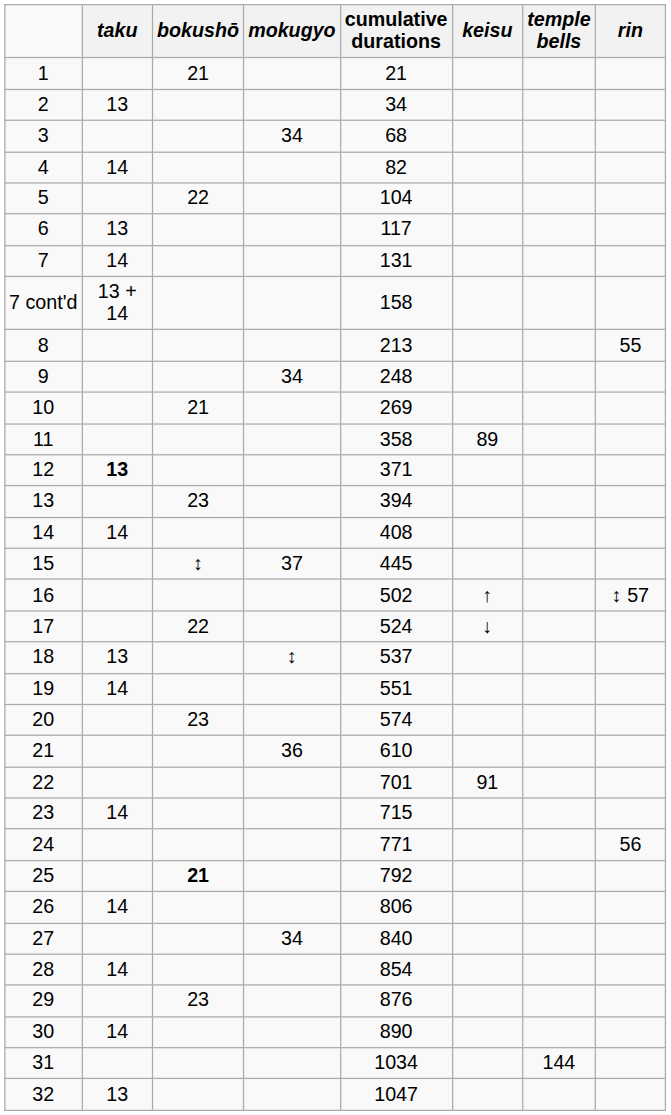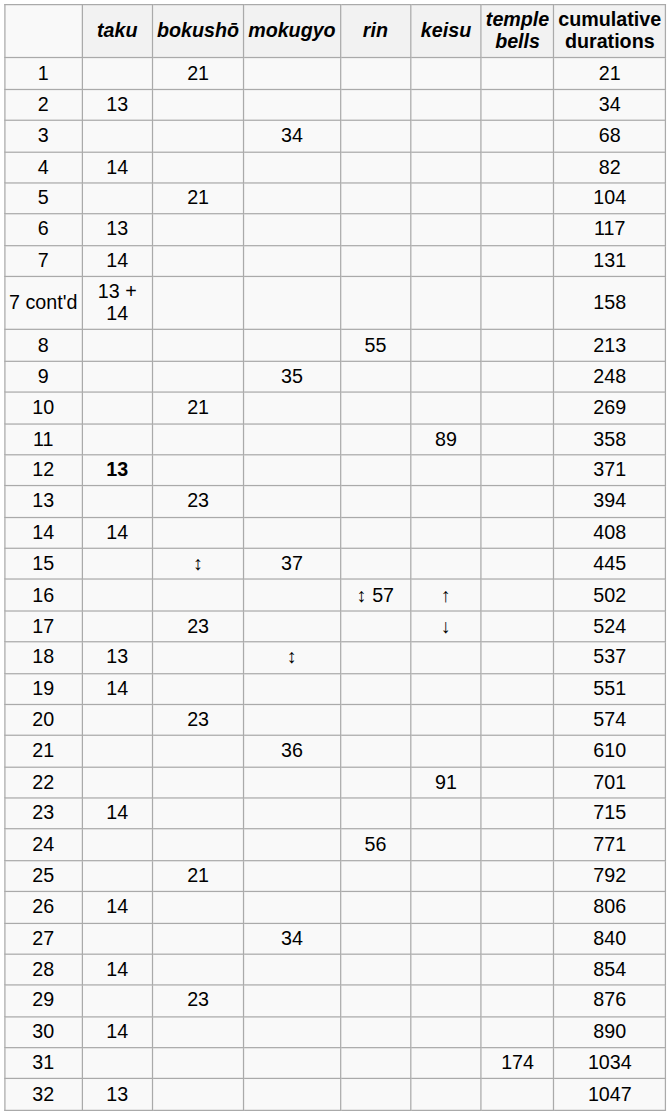 <table class="wikitable" border="1" align="center" style="margin: 1em auto 1em auto; text-align:center">
 <tr>
 <td></td>
 <th width="50"><em>taku</em></th>
 <th width="50"><em>bokushō</em></th>
 <th width="50"><em>mokugyo</em></th>
-<th width="50">cumulative durations</th>
+<th width="50"><em>rin</em></th>
 <th width="50"><em>keisu</em></th>
 <th width="50"><em>temple bells</em></th>
-<th width="50"><em>rin</em></th>
+<th width="50">cumulative durations</th>
 </tr>
 <tr>
 <td>1</td>
 <td></td>
 <td>21</td>
 <td></td>
-<td>21</td>
 <td></td>
 <td></td>
 <td></td>
+<td>21</td>
 </tr>
 <tr>
 <td>2</td>
 <td>13</td>
 <td></td>
 <td></td>
-<td>34</td>
 <td></td>
 <td></td>
 <td></td>
+<td>34</td>
 </tr>
 <tr>
 <td>3</td>
 <td></td>
 <td></td>
 <td>34</td>
-<td>68</td>
 <td></td>
 <td></td>
 <td></td>
+<td>68</td>
 </tr>
 <tr>
 <td>4</td>
 <td>14</td>
 <td></td>
 <td></td>
-<td>82</td>
 <td></td>
 <td></td>
 <td></td>
+<td>82</td>
 </tr>
 <tr>
 <td>5</td>
 <td></td>
-<td>22</td>
-<td></td>
-<td>104</td>
+<td>21</td>
 <td></td>
 <td></td>
 <td></td>
+<td></td>
+<td>104</td>
 </tr>
 <tr>
 <td>6</td>
 <td>13</td>
 <td></td>
 <td></td>
-<td>117</td>
 <td></td>
 <td></td>
 <td></td>
+<td>117</td>
 </tr>
 <tr>
 <td>7</td>
 <td>14</td>
 <td></td>
 <td></td>
-<td>131</td>
 <td></td>
 <td></td>
 <td></td>
+<td>131</td>
 </tr>
 <tr>
 <td>7 cont'd</td>
 <td>13 + 14</td>
 <td></td>
 <td></td>
-<td>158</td>
 <td></td>
 <td></td>
 <td></td>
+<td>158</td>
 </tr>
 <tr>
 <td>8</td>
 <td></td>
 <td></td>
 <td></td>
-<td>213</td>
+<td>55</td>
 <td></td>
 <td></td>
-<td>55</td>
+<td>213</td>
 </tr>
 <tr>
 <td>9</td>
 <td></td>
 <td></td>
-<td>34</td>
-<td>248</td>
+<td>35</td>
 <td></td>
 <td></td>
 <td></td>
+<td>248</td>
 </tr>
 <tr>
 <td>10</td>
 <td></td>
 <td>21</td>
 <td></td>
-<td>269</td>
 <td></td>
 <td></td>
 <td></td>
+<td>269</td>
 </tr>
 <tr>
 <td>11</td>
 <td></td>
 <td></td>
 <td></td>
-<td>358</td>
+<td></td>
 <td>89</td>
 <td></td>
-<td></td>
+<td>358</td>
 </tr>
 <tr>
 <td>12</td>
 <td><strong>13</strong></td>
 <td></td>
 <td></td>
-<td>371</td>
 <td></td>
 <td></td>
 <td></td>
+<td>371</td>
 </tr>
 <tr>
 <td>13</td>
 <td></td>
 <td>23</td>
 <td></td>
-<td>394</td>
 <td></td>
 <td></td>
 <td></td>
+<td>394</td>
 </tr>
 <tr>
 <td>14</td>
 <td>14</td>
 <td></td>
 <td></td>
-<td>408</td>
 <td></td>
 <td></td>
 <td></td>
+<td>408</td>
 </tr>
 <tr>
 <td>15</td>
 <td></td>
 <td>↕</td>
 <td>37</td>
-<td>445</td>
 <td></td>
 <td></td>
 <td></td>
+<td>445</td>
 </tr>
 <tr>
 <td>16</td>
 <td></td>
 <td></td>
 <td></td>
-<td>502</td>
+<td>↕ 57</td>
 <td>↑</td>
 <td></td>
-<td>↕ 57</td>
+<td>502</td>
 </tr>
 <tr>
 <td>17</td>
 <td></td>
-<td>22</td>
+<td>23</td>
+<td></td>
+<td></td>
+<td>↓</td>
 <td></td>
 <td>524</td>
-<td>↓</td>
-<td></td>
-<td></td>
 </tr>
 <tr>
 <td>18</td>
 <td>13</td>
 <td></td>
 <td>↕</td>
-<td>537</td>
 <td></td>
 <td></td>
 <td></td>
+<td>537</td>
 </tr>
 <tr>
 <td>19</td>
 <td>14</td>
 <td></td>
 <td></td>
-<td>551</td>
 <td></td>
 <td></td>
 <td></td>
+<td>551</td>
 </tr>
 <tr>
 <td>20</td>
 <td></td>
 <td>23</td>
 <td></td>
-<td>574</td>
 <td></td>
 <td></td>
 <td></td>
+<td>574</td>
 </tr>
 <tr>
 <td>21</td>
 <td></td>
 <td></td>
 <td>36</td>
-<td>610</td>
 <td></td>
 <td></td>
 <td></td>
+<td>610</td>
 </tr>
 <tr>
 <td>22</td>
 <td></td>
 <td></td>
 <td></td>
-<td>701</td>
+<td></td>
 <td>91</td>
 <td></td>
-<td></td>
+<td>701</td>
 </tr>
 <tr>
 <td>23</td>
 <td>14</td>
 <td></td>
 <td></td>
-<td>715</td>
 <td></td>
 <td></td>
 <td></td>
+<td>715</td>
 </tr>
 <tr>
 <td>24</td>
 <td></td>
 <td></td>
 <td></td>
-<td>771</td>
+<td>56</td>
 <td></td>
 <td></td>
-<td>56</td>
+<td>771</td>
 </tr>
 <tr>
 <td>25</td>
 <td></td>
-<td><strong>21</strong></td>
-<td></td>
-<td>792</td>
+<td>21</td>
 <td></td>
 <td></td>
 <td></td>
+<td></td>
+<td>792</td>
 </tr>
 <tr>
 <td>26</td>
 <td>14</td>
 <td></td>
 <td></td>
-<td>806</td>
 <td></td>
 <td></td>
 <td></td>
+<td>806</td>
 </tr>
 <tr>
 <td>27</td>
 <td></td>
 <td></td>
 <td>34</td>
-<td>840</td>
 <td></td>
 <td></td>
 <td></td>
+<td>840</td>
 </tr>
 <tr>
 <td>28</td>
 <td>14</td>
 <td></td>
 <td></td>
-<td>854</td>
 <td></td>
 <td></td>
 <td></td>
+<td>854</td>
 </tr>
 <tr>
 <td>29</td>
 <td></td>
 <td>23</td>
 <td></td>
-<td>876</td>
 <td></td>
 <td></td>
 <td></td>
+<td>876</td>
 </tr>
 <tr>
 <td>30</td>
 <td>14</td>
 <td></td>
 <td></td>
-<td>890</td>
 <td></td>
 <td></td>
 <td></td>
+<td>890</td>
 </tr>
 <tr>
 <td>31</td>
 <td></td>
 <td></td>
 <td></td>
+<td></td>
+<td></td>
+<td>174</td>
 <td>1034</td>
-<td></td>
-<td>144</td>
-<td></td>
 </tr>
 <tr>
 <td>32</td>
 <td>13</td>
 <td></td>
 <td></td>
-<td>1047</td>
 <td></td>
 <td></td>
 <td></td>
+<td>1047</td>
 </tr>
 </table>
